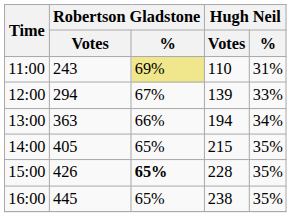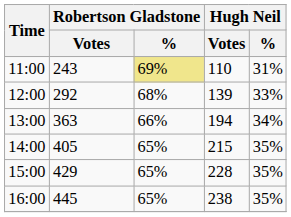 <table class="wikitable">
 <tr>
 <th rowspan="2">Time</th>
 <th colspan="2">Robertson Gladstone</th>
 <th colspan="2">Hugh Neil</th>
 </tr>
 <tr>
 <th>Votes</th>
 <th>%</th>
 <th>Votes</th>
 <th>%</th>
 </tr>
 <tr>
 <td>11:00</td>
 <td>243</td>
 <td style="background: khaki;">69%</td>
 <td>110</td>
 <td>31%</td>
 </tr>
 <tr>
 <td>12:00</td>
-<td>294</td>
-<td>67%</td>
+<td>292</td>
+<td>68%</td>
 <td>139</td>
 <td>33%</td>
 </tr>
 <tr>
 <td>13:00</td>
 <td>363</td>
 <td>66%</td>
 <td>194</td>
 <td>34%</td>
 </tr>
 <tr>
 <td>14:00</td>
 <td>405</td>
 <td>65%</td>
 <td>215</td>
 <td>35%</td>
 </tr>
 <tr>
 <td>15:00</td>
-<td>426</td>
-<td><strong>65%</strong></td>
+<td>429</td>
+<td>65%</td>
 <td>228</td>
 <td>35%</td>
 </tr>
 <tr>
 <td>16:00</td>
 <td>445</td>
 <td>65%</td>
 <td>238</td>
 <td>35%</td>
 </tr>
 <tr>
 </tr>
 </table>
